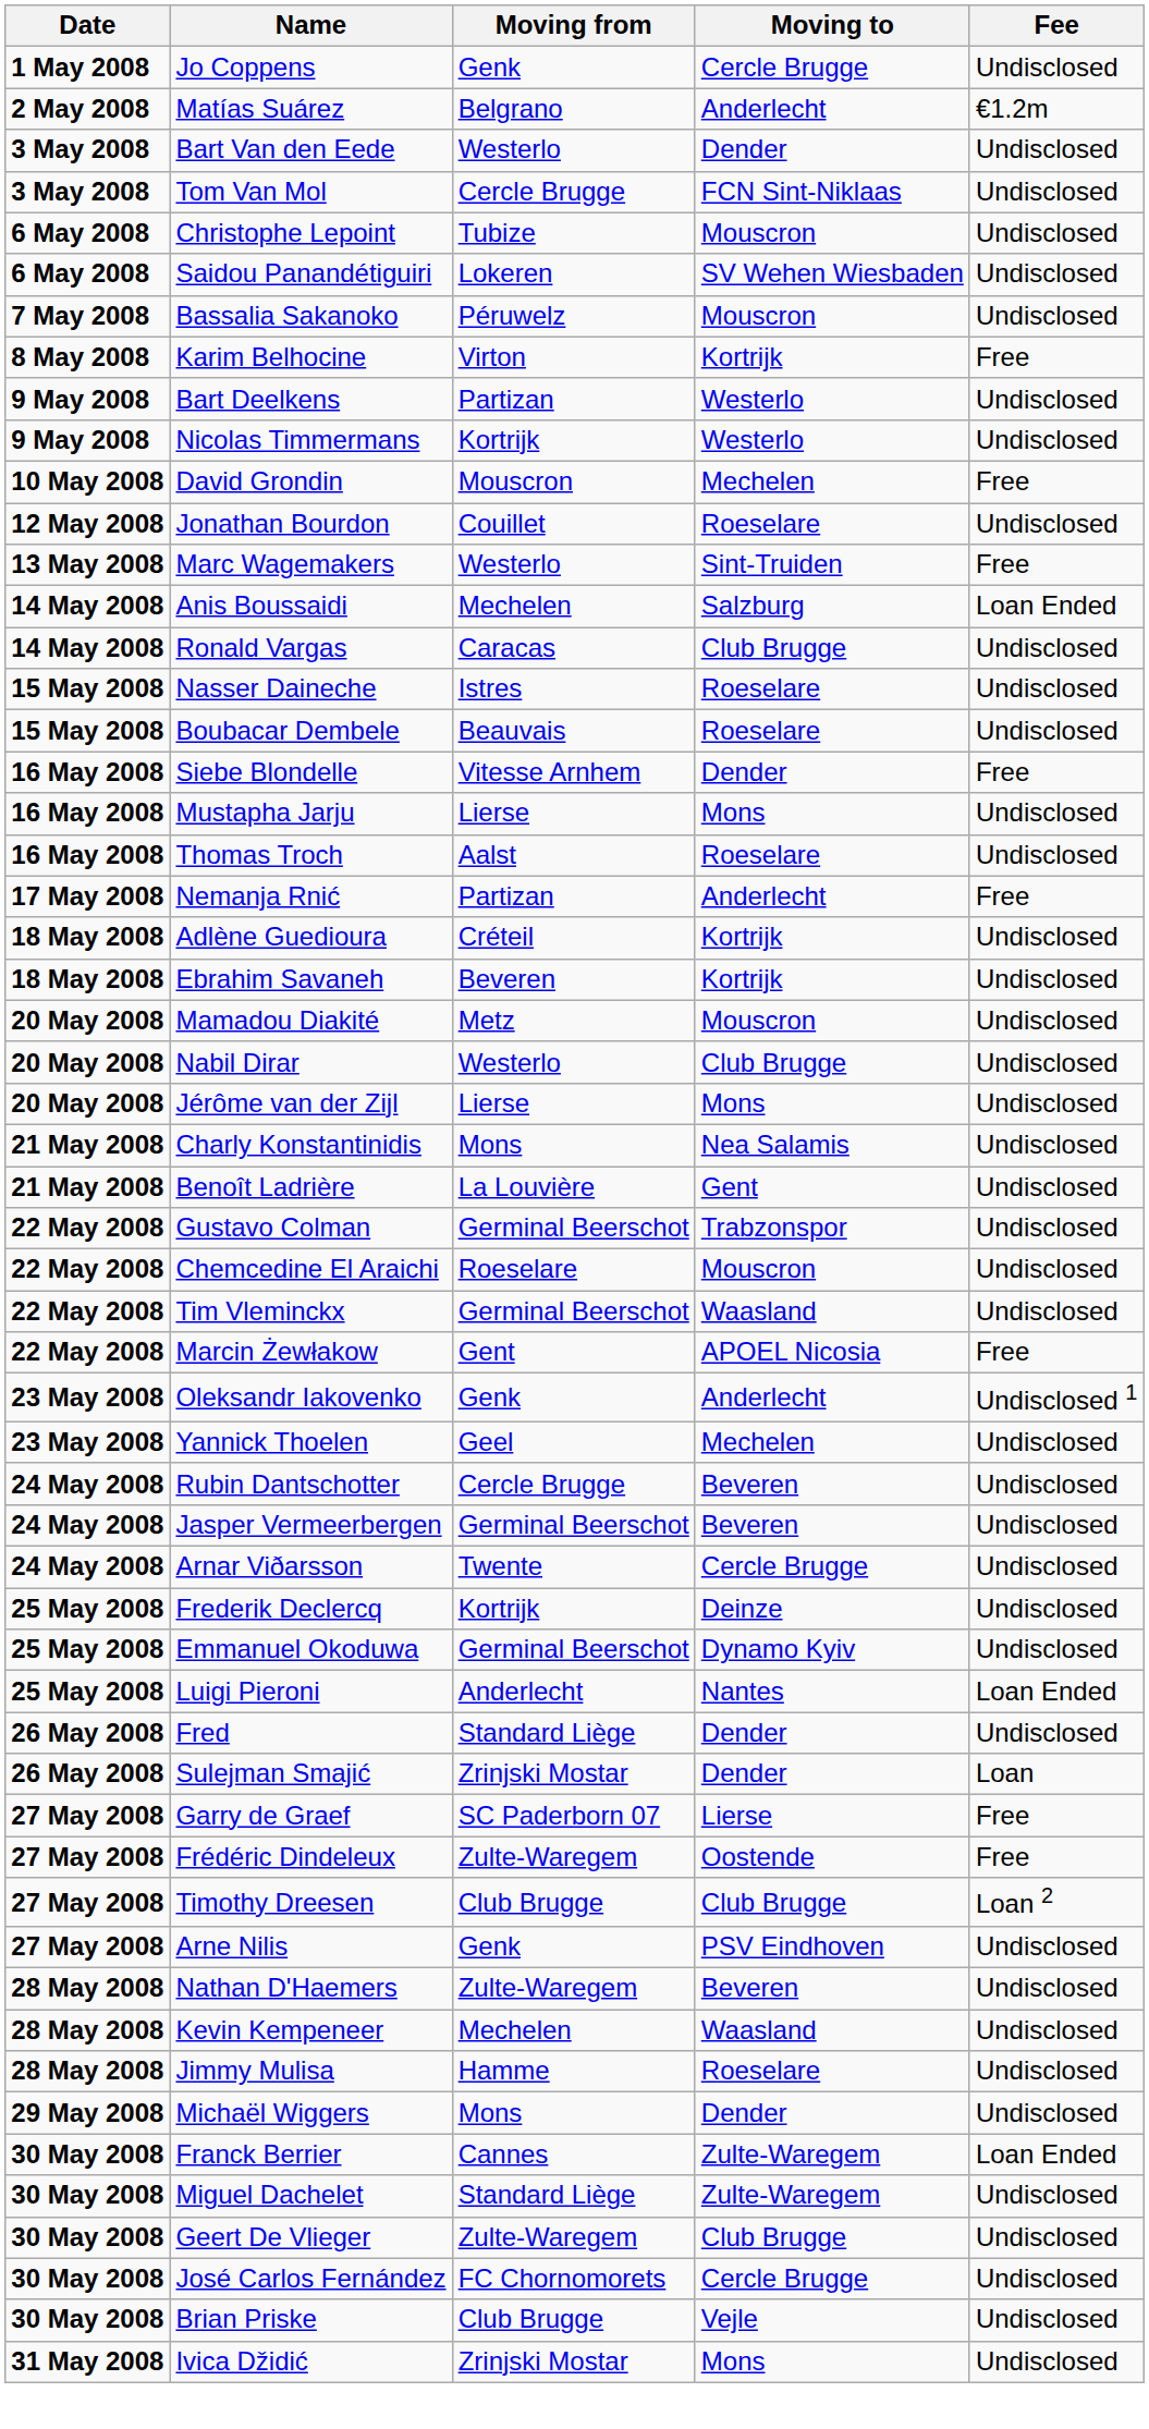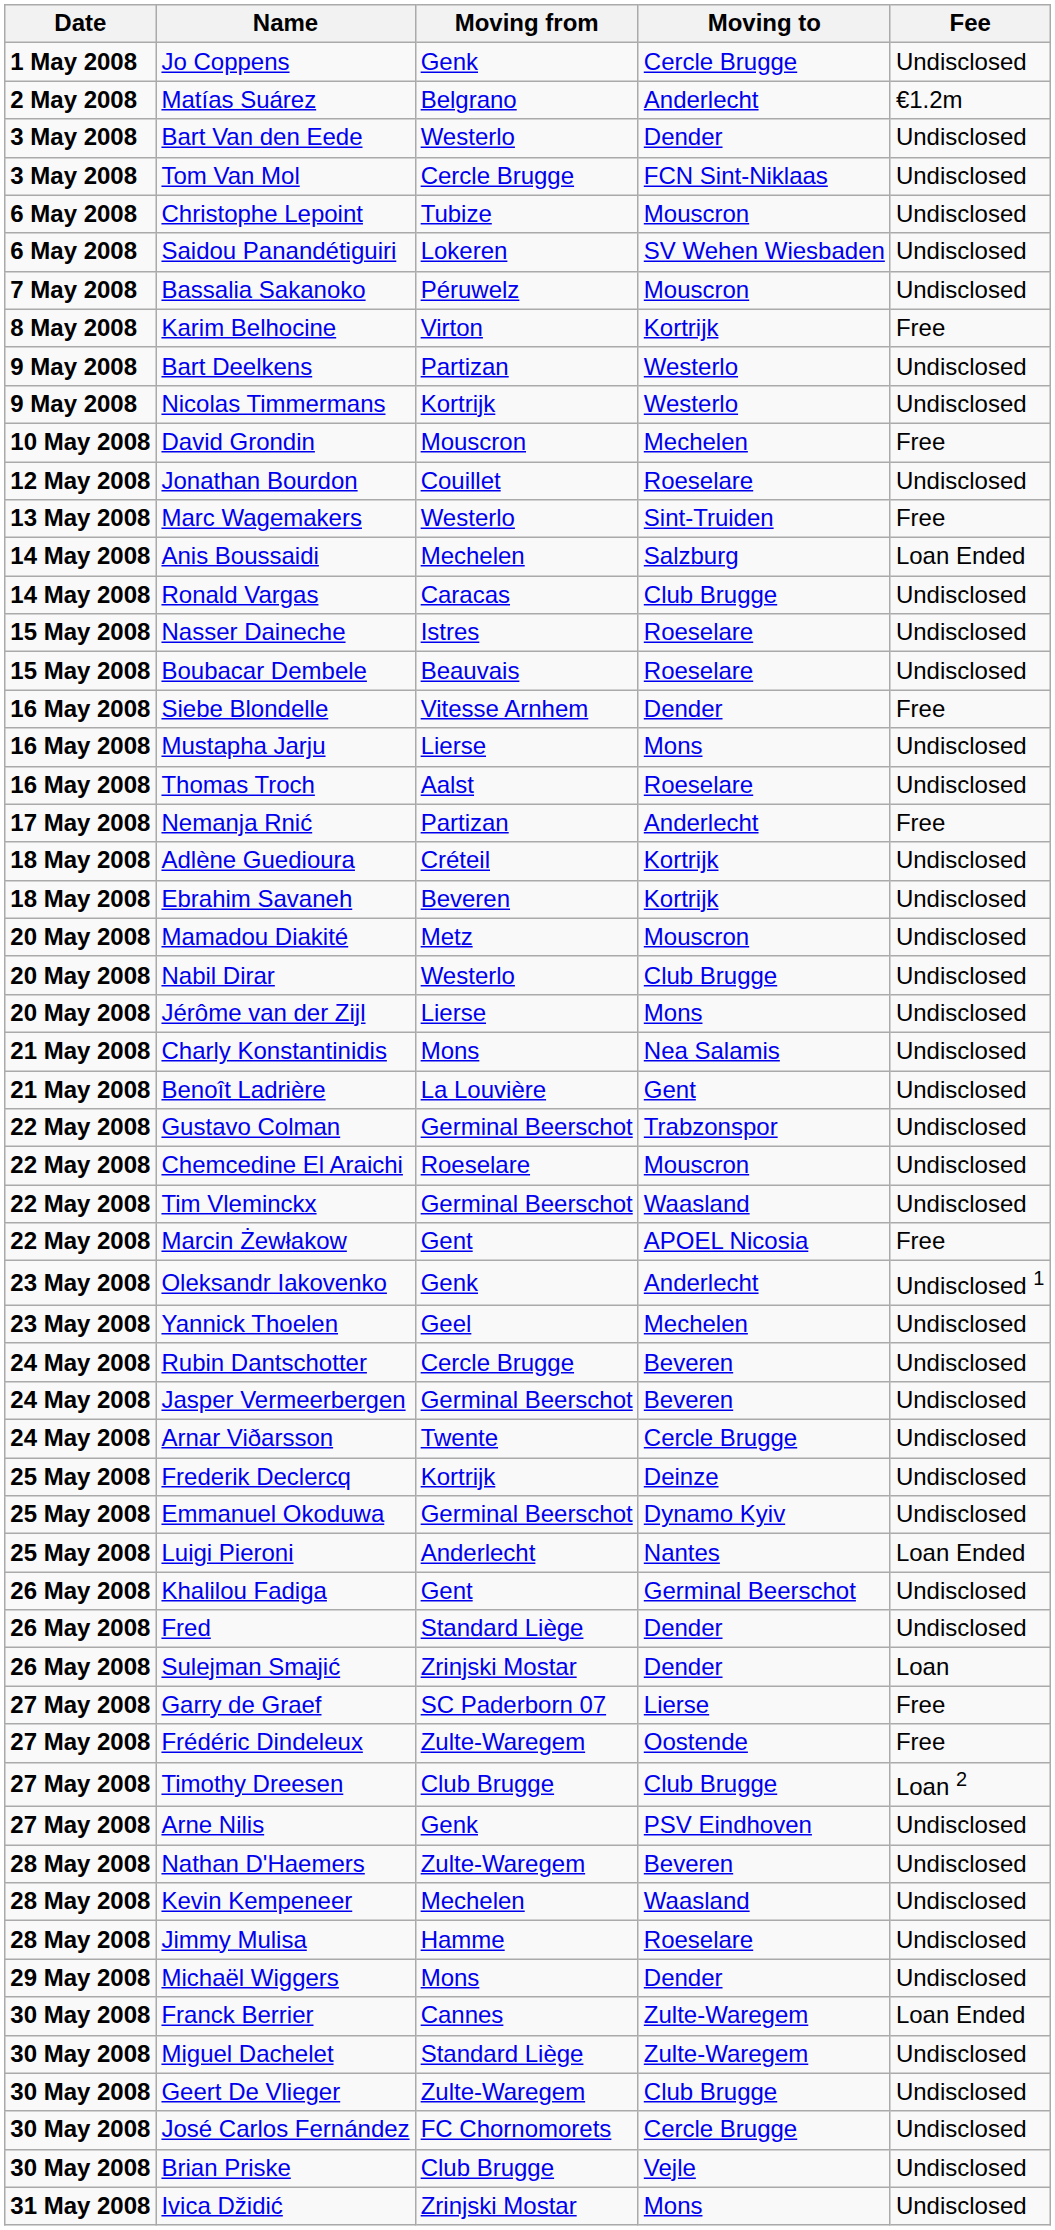 <table class="wikitable sortable">
 <tr>
 <th>Date</th>
 <th>Name</th>
 <th>Moving from</th>
 <th>Moving to</th>
 <th>Fee</th>
 </tr>
 <tr>
 <td><strong>1 May 2008</strong></td>
 <td><a href='#'>Jo Coppens</a></td>
 <td><a href='#'>Genk</a></td>
 <td><a href='#'>Cercle Brugge</a></td>
 <td>Undisclosed </td>
 </tr>
 <tr>
 <td><strong>2 May 2008</strong></td>
 <td> <a href='#'>Matías Suárez</a></td>
 <td> <a href='#'>Belgrano</a></td>
 <td><a href='#'>Anderlecht</a></td>
 <td>€1.2m </td>
 </tr>
 <tr>
 <td><strong>3 May 2008</strong></td>
 <td><a href='#'>Bart Van den Eede</a></td>
 <td><a href='#'>Westerlo</a></td>
 <td><a href='#'>Dender</a></td>
 <td>Undisclosed </td>
 </tr>
 <tr>
 <td><strong>3 May 2008</strong></td>
 <td><a href='#'>Tom Van Mol</a></td>
 <td><a href='#'>Cercle Brugge</a></td>
 <td><a href='#'>FCN Sint-Niklaas</a></td>
 <td>Undisclosed </td>
 </tr>
 <tr>
 <td><strong>6 May 2008</strong></td>
 <td><a href='#'>Christophe Lepoint</a></td>
 <td><a href='#'>Tubize</a></td>
 <td><a href='#'>Mouscron</a></td>
 <td>Undisclosed </td>
 </tr>
 <tr>
 <td><strong>6 May 2008</strong></td>
 <td> <a href='#'>Saidou Panandétiguiri</a></td>
 <td><a href='#'>Lokeren</a></td>
 <td> <a href='#'>SV Wehen Wiesbaden</a></td>
 <td>Undisclosed </td>
 </tr>
 <tr>
 <td><strong>7 May 2008</strong></td>
 <td> <a href='#'>Bassalia Sakanoko</a></td>
 <td><a href='#'>Péruwelz</a></td>
 <td><a href='#'>Mouscron</a></td>
 <td>Undisclosed </td>
 </tr>
 <tr>
 <td><strong>8 May 2008</strong></td>
 <td> <a href='#'>Karim Belhocine</a></td>
 <td><a href='#'>Virton</a></td>
 <td><a href='#'>Kortrijk</a></td>
 <td>Free </td>
 </tr>
 <tr>
 <td><strong>9 May 2008</strong></td>
 <td><a href='#'>Bart Deelkens</a></td>
 <td> <a href='#'>Partizan</a></td>
 <td><a href='#'>Westerlo</a></td>
 <td>Undisclosed </td>
 </tr>
 <tr>
 <td><strong>9 May 2008</strong></td>
 <td><a href='#'>Nicolas Timmermans</a></td>
 <td><a href='#'>Kortrijk</a></td>
 <td><a href='#'>Westerlo</a></td>
 <td>Undisclosed </td>
 </tr>
 <tr>
 <td><strong>10 May 2008</strong></td>
 <td> <a href='#'>David Grondin</a></td>
 <td><a href='#'>Mouscron</a></td>
 <td><a href='#'>Mechelen</a></td>
 <td>Free </td>
 </tr>
 <tr>
 <td><strong>12 May 2008</strong></td>
 <td><a href='#'>Jonathan Bourdon</a></td>
 <td><a href='#'>Couillet</a></td>
 <td><a href='#'>Roeselare</a></td>
 <td>Undisclosed </td>
 </tr>
 <tr>
 <td><strong>13 May 2008</strong></td>
 <td><a href='#'>Marc Wagemakers</a></td>
 <td><a href='#'>Westerlo</a></td>
 <td><a href='#'>Sint-Truiden</a></td>
 <td>Free </td>
 </tr>
 <tr>
 <td><strong>14 May 2008</strong></td>
 <td> <a href='#'>Anis Boussaidi</a></td>
 <td><a href='#'>Mechelen</a></td>
 <td> <a href='#'>Salzburg</a></td>
 <td>Loan Ended </td>
 </tr>
 <tr>
 <td><strong>14 May 2008</strong></td>
 <td> <a href='#'>Ronald Vargas</a></td>
 <td> <a href='#'>Caracas</a></td>
 <td><a href='#'>Club Brugge</a></td>
 <td>Undisclosed </td>
 </tr>
 <tr>
 <td><strong>15 May 2008</strong></td>
 <td> <a href='#'>Nasser Daineche</a></td>
 <td> <a href='#'>Istres</a></td>
 <td><a href='#'>Roeselare</a></td>
 <td>Undisclosed </td>
 </tr>
 <tr>
 <td><strong>15 May 2008</strong></td>
 <td> <a href='#'>Boubacar Dembele</a></td>
 <td> <a href='#'>Beauvais</a></td>
 <td><a href='#'>Roeselare</a></td>
 <td>Undisclosed </td>
 </tr>
 <tr>
 <td><strong>16 May 2008</strong></td>
 <td><a href='#'>Siebe Blondelle</a></td>
 <td> <a href='#'>Vitesse Arnhem</a></td>
 <td><a href='#'>Dender</a></td>
 <td>Free </td>
 </tr>
 <tr>
 <td><strong>16 May 2008</strong></td>
 <td> <a href='#'>Mustapha Jarju</a></td>
 <td><a href='#'>Lierse</a></td>
 <td><a href='#'>Mons</a></td>
 <td>Undisclosed </td>
 </tr>
 <tr>
 <td><strong>16 May 2008</strong></td>
 <td><a href='#'>Thomas Troch</a></td>
 <td><a href='#'>Aalst</a></td>
 <td><a href='#'>Roeselare</a></td>
 <td>Undisclosed </td>
 </tr>
 <tr>
 <td><strong>17 May 2008</strong></td>
 <td> <a href='#'>Nemanja Rnić</a></td>
 <td> <a href='#'>Partizan</a></td>
 <td><a href='#'>Anderlecht</a></td>
 <td>Free </td>
 </tr>
 <tr>
 <td><strong>18 May 2008</strong></td>
 <td> <a href='#'>Adlène Guedioura</a></td>
 <td> <a href='#'>Créteil</a></td>
 <td><a href='#'>Kortrijk</a></td>
 <td>Undisclosed </td>
 </tr>
 <tr>
 <td><strong>18 May 2008</strong></td>
 <td> <a href='#'>Ebrahim Savaneh</a></td>
 <td><a href='#'>Beveren</a></td>
 <td><a href='#'>Kortrijk</a></td>
 <td>Undisclosed </td>
 </tr>
 <tr>
 <td><strong>20 May 2008</strong></td>
 <td> <a href='#'>Mamadou Diakité</a></td>
 <td> <a href='#'>Metz</a></td>
 <td><a href='#'>Mouscron</a></td>
 <td>Undisclosed </td>
 </tr>
 <tr>
 <td><strong>20 May 2008</strong></td>
 <td> <a href='#'>Nabil Dirar</a></td>
 <td><a href='#'>Westerlo</a></td>
 <td><a href='#'>Club Brugge</a></td>
 <td>Undisclosed </td>
 </tr>
 <tr>
 <td><strong>20 May 2008</strong></td>
 <td><a href='#'>Jérôme van der Zijl</a></td>
 <td><a href='#'>Lierse</a></td>
 <td><a href='#'>Mons</a></td>
 <td>Undisclosed </td>
 </tr>
 <tr>
 <td><strong>21 May 2008</strong></td>
 <td><a href='#'>Charly Konstantinidis</a></td>
 <td><a href='#'>Mons</a></td>
 <td> <a href='#'>Nea Salamis</a></td>
 <td>Undisclosed </td>
 </tr>
 <tr>
 <td><strong>21 May 2008</strong></td>
 <td><a href='#'>Benoît Ladrière</a></td>
 <td><a href='#'>La Louvière</a></td>
 <td><a href='#'>Gent</a></td>
 <td>Undisclosed </td>
 </tr>
 <tr>
 <td><strong>22 May 2008</strong></td>
 <td> <a href='#'>Gustavo Colman</a></td>
 <td><a href='#'>Germinal Beerschot</a></td>
 <td> <a href='#'>Trabzonspor</a></td>
 <td>Undisclosed </td>
 </tr>
 <tr>
 <td><strong>22 May 2008</strong></td>
 <td><a href='#'>Chemcedine El Araichi</a></td>
 <td><a href='#'>Roeselare</a></td>
 <td><a href='#'>Mouscron</a></td>
 <td>Undisclosed </td>
 </tr>
 <tr>
 <td><strong>22 May 2008</strong></td>
 <td><a href='#'>Tim Vleminckx</a></td>
 <td><a href='#'>Germinal Beerschot</a></td>
 <td><a href='#'>Waasland</a></td>
 <td>Undisclosed </td>
 </tr>
 <tr>
 <td><strong>22 May 2008</strong></td>
 <td> <a href='#'>Marcin Żewłakow</a></td>
 <td><a href='#'>Gent</a></td>
 <td> <a href='#'>APOEL Nicosia</a></td>
 <td>Free </td>
 </tr>
 <tr>
 <td><strong>23 May 2008</strong></td>
 <td> <a href='#'>Oleksandr Iakovenko</a></td>
 <td><a href='#'>Genk</a></td>
 <td><a href='#'>Anderlecht</a></td>
 <td>Undisclosed <sup>1</sup> </td>
 </tr>
 <tr>
 <td><strong>23 May 2008</strong></td>
 <td><a href='#'>Yannick Thoelen</a></td>
 <td><a href='#'>Geel</a></td>
 <td><a href='#'>Mechelen</a></td>
 <td>Undisclosed </td>
 </tr>
 <tr>
 <td><strong>24 May 2008</strong></td>
 <td><a href='#'>Rubin Dantschotter</a></td>
 <td><a href='#'>Cercle Brugge</a></td>
 <td><a href='#'>Beveren</a></td>
 <td>Undisclosed </td>
 </tr>
 <tr>
 <td><strong>24 May 2008</strong></td>
 <td><a href='#'>Jasper Vermeerbergen</a></td>
 <td><a href='#'>Germinal Beerschot</a></td>
 <td><a href='#'>Beveren</a></td>
 <td>Undisclosed </td>
 </tr>
 <tr>
 <td><strong>24 May 2008</strong></td>
 <td> <a href='#'>Arnar Viðarsson</a></td>
 <td> <a href='#'>Twente</a></td>
 <td><a href='#'>Cercle Brugge</a></td>
 <td>Undisclosed </td>
 </tr>
 <tr>
 <td><strong>25 May 2008</strong></td>
 <td><a href='#'>Frederik Declercq</a></td>
 <td><a href='#'>Kortrijk</a></td>
 <td><a href='#'>Deinze</a></td>
 <td>Undisclosed </td>
 </tr>
 <tr>
 <td><strong>25 May 2008</strong></td>
 <td> <a href='#'>Emmanuel Okoduwa</a></td>
 <td><a href='#'>Germinal Beerschot</a></td>
 <td> <a href='#'>Dynamo Kyiv</a></td>
 <td>Undisclosed </td>
 </tr>
 <tr>
 <td><strong>25 May 2008</strong></td>
 <td><a href='#'>Luigi Pieroni</a></td>
 <td><a href='#'>Anderlecht</a></td>
 <td> <a href='#'>Nantes</a></td>
 <td>Loan Ended </td>
 </tr>
 <tr>
 <td><strong>26 May 2008</strong></td>
+<td> <a href='#'>Khalilou Fadiga</a></td>
+<td><a href='#'>Gent</a></td>
+<td><a href='#'>Germinal Beerschot</a></td>
+<td>Undisclosed </td>
+</tr>
+<tr>
+<td><strong>26 May 2008</strong></td>
 <td> <a href='#'>Fred</a></td>
 <td><a href='#'>Standard Liège</a></td>
 <td><a href='#'>Dender</a></td>
 <td>Undisclosed </td>
 </tr>
 <tr>
 <td><strong>26 May 2008</strong></td>
 <td> <a href='#'>Sulejman Smajić</a></td>
 <td> <a href='#'>Zrinjski Mostar</a></td>
 <td><a href='#'>Dender</a></td>
 <td>Loan </td>
 </tr>
 <tr>
 <td><strong>27 May 2008</strong></td>
 <td><a href='#'>Garry de Graef</a></td>
 <td> <a href='#'>SC Paderborn 07</a></td>
 <td><a href='#'>Lierse</a></td>
 <td>Free </td>
 </tr>
 <tr>
 <td><strong>27 May 2008</strong></td>
 <td> <a href='#'>Frédéric Dindeleux</a></td>
 <td><a href='#'>Zulte-Waregem</a></td>
 <td><a href='#'>Oostende</a></td>
 <td>Free </td>
 </tr>
 <tr>
 <td><strong>27 May 2008</strong></td>
 <td><a href='#'>Timothy Dreesen</a></td>
 <td><a href='#'>Club Brugge</a></td>
 <td><a href='#'>Club Brugge</a></td>
 <td>Loan <sup>2</sup> </td>
 </tr>
 <tr>
 <td><strong>27 May 2008</strong></td>
 <td><a href='#'>Arne Nilis</a></td>
 <td><a href='#'>Genk</a></td>
 <td> <a href='#'>PSV Eindhoven</a></td>
 <td>Undisclosed </td>
 </tr>
 <tr>
 <td><strong>28 May 2008</strong></td>
 <td><a href='#'>Nathan D'Haemers</a></td>
 <td><a href='#'>Zulte-Waregem</a></td>
 <td><a href='#'>Beveren</a></td>
 <td>Undisclosed </td>
 </tr>
 <tr>
 <td><strong>28 May 2008</strong></td>
 <td><a href='#'>Kevin Kempeneer</a></td>
 <td><a href='#'>Mechelen</a></td>
 <td><a href='#'>Waasland</a></td>
 <td>Undisclosed </td>
 </tr>
 <tr>
 <td><strong>28 May 2008</strong></td>
 <td> <a href='#'>Jimmy Mulisa</a></td>
 <td><a href='#'>Hamme</a></td>
 <td><a href='#'>Roeselare</a></td>
 <td>Undisclosed </td>
 </tr>
 <tr>
 <td><strong>29 May 2008</strong></td>
 <td><a href='#'>Michaël Wiggers</a></td>
 <td><a href='#'>Mons</a></td>
 <td><a href='#'>Dender</a></td>
 <td>Undisclosed </td>
 </tr>
 <tr>
 <td><strong>30 May 2008</strong></td>
 <td> <a href='#'>Franck Berrier</a></td>
 <td> <a href='#'>Cannes</a></td>
 <td><a href='#'>Zulte-Waregem</a></td>
 <td>Loan Ended </td>
 </tr>
 <tr>
 <td><strong>30 May 2008</strong></td>
 <td><a href='#'>Miguel Dachelet</a></td>
 <td><a href='#'>Standard Liège</a></td>
 <td><a href='#'>Zulte-Waregem</a></td>
 <td>Undisclosed </td>
 </tr>
 <tr>
 <td><strong>30 May 2008</strong></td>
 <td><a href='#'>Geert De Vlieger</a></td>
 <td><a href='#'>Zulte-Waregem</a></td>
 <td><a href='#'>Club Brugge</a></td>
 <td>Undisclosed </td>
 </tr>
 <tr>
 <td><strong>30 May 2008</strong></td>
 <td> <a href='#'>José Carlos Fernández</a></td>
 <td> <a href='#'>FC Chornomorets</a></td>
 <td><a href='#'>Cercle Brugge</a></td>
 <td>Undisclosed </td>
 </tr>
 <tr>
 <td><strong>30 May 2008</strong></td>
 <td> <a href='#'>Brian Priske</a></td>
 <td><a href='#'>Club Brugge</a></td>
 <td> <a href='#'>Vejle</a></td>
 <td>Undisclosed </td>
 </tr>
 <tr>
 <td><strong>31 May 2008</strong></td>
 <td> <a href='#'>Ivica Džidić</a></td>
 <td> <a href='#'>Zrinjski Mostar</a></td>
 <td><a href='#'>Mons</a></td>
 <td>Undisclosed </td>
 </tr>
 </table>
